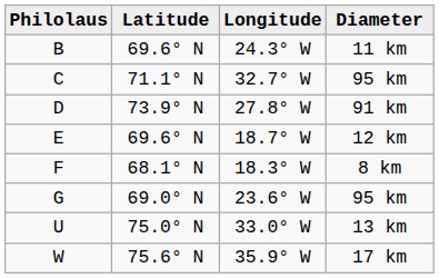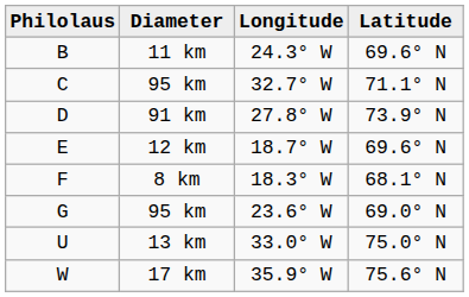 <table class="wikitable">
 <tr>
 <th width="25%" style="background:#eeeeee;">Philolaus</th>
+<th width="25%" style="background:#eeeeee;">Diameter</th>
+<th width="25%" style="background:#eeeeee;">Longitude</th>
 <th width="25%" style="background:#eeeeee;">Latitude</th>
-<th width="25%" style="background:#eeeeee;">Longitude</th>
-<th width="25%" style="background:#eeeeee;">Diameter</th>
 </tr>
 <tr>
 <td align="center">B</td>
+<td align="center">11 km</td>
+<td align="center">24.3° W</td>
 <td align="center">69.6° N</td>
-<td align="center">24.3° W</td>
-<td align="center">11 km</td>
 </tr>
 <tr>
 <td align="center">C</td>
+<td align="center">95 km</td>
+<td align="center">32.7° W</td>
 <td align="center">71.1° N</td>
-<td align="center">32.7° W</td>
-<td align="center">95 km</td>
 </tr>
 <tr>
 <td align="center">D</td>
+<td align="center">91 km</td>
+<td align="center">27.8° W</td>
 <td align="center">73.9° N</td>
-<td align="center">27.8° W</td>
-<td align="center">91 km</td>
 </tr>
 <tr>
 <td align="center">E</td>
+<td align="center">12 km</td>
+<td align="center">18.7° W</td>
 <td align="center">69.6° N</td>
-<td align="center">18.7° W</td>
-<td align="center">12 km</td>
 </tr>
 <tr>
 <td align="center">F</td>
+<td align="center">8 km</td>
+<td align="center">18.3° W</td>
 <td align="center">68.1° N</td>
-<td align="center">18.3° W</td>
-<td align="center">8 km</td>
 </tr>
 <tr>
 <td align="center">G</td>
+<td align="center">95 km</td>
+<td align="center">23.6° W</td>
 <td align="center">69.0° N</td>
-<td align="center">23.6° W</td>
-<td align="center">95 km</td>
 </tr>
 <tr>
 <td align="center">U</td>
+<td align="center">13 km</td>
+<td align="center">33.0° W</td>
 <td align="center">75.0° N</td>
-<td align="center">33.0° W</td>
-<td align="center">13 km</td>
 </tr>
 <tr>
 <td align="center">W</td>
+<td align="center">17 km</td>
+<td align="center">35.9° W</td>
 <td align="center">75.6° N</td>
-<td align="center">35.9° W</td>
-<td align="center">17 km</td>
 </tr>
 </table>
